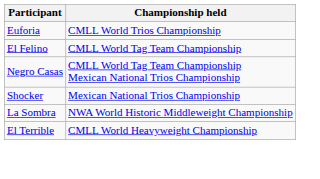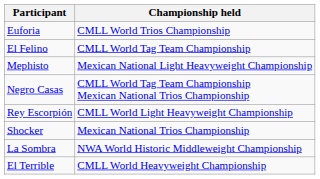 <table class="wikitable sortable">
 <tr>
 <th>Participant</th>
 <th>Championship held</th>
 </tr>
 <tr>
 <td><a href='#'>Euforia</a></td>
 <td><a href='#'>CMLL World Trios Championship</a></td>
 </tr>
 <tr>
 <td><a href='#'>El Felino</a></td>
 <td><a href='#'>CMLL World Tag Team Championship</a></td>
 </tr>
 <tr>
+<td><a href='#'>Mephisto</a></td>
+<td><a href='#'>Mexican National Light Heavyweight Championship</a></td>
+</tr>
+<tr>
 <td><a href='#'>Negro Casas</a></td>
 <td><a href='#'>CMLL World Tag Team Championship</a><br><a href='#'>Mexican National Trios Championship</a></td>
+</tr>
+<tr>
+<td><a href='#'>Rey Escorpión</a></td>
+<td><a href='#'>CMLL World Light Heavyweight Championship</a></td>
 </tr>
 <tr>
 <td><a href='#'>Shocker</a></td>
 <td><a href='#'>Mexican National Trios Championship</a></td>
 </tr>
 <tr>
 <td><a href='#'>La Sombra</a></td>
 <td><a href='#'>NWA World Historic Middleweight Championship</a></td>
 </tr>
 <tr>
 <td><a href='#'>El Terrible</a></td>
 <td><a href='#'>CMLL World Heavyweight Championship</a></td>
 </tr>
 </table>
